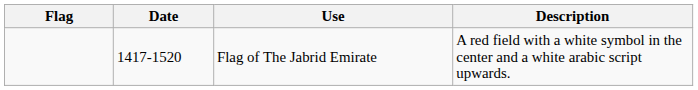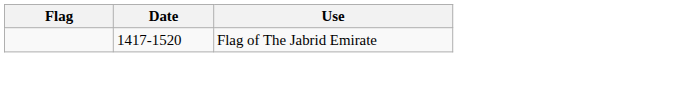 <table class="wikitable">
 <tr>
 <th style="width:110px;">Flag</th>
 <th style="width:100px;">Date</th>
 <th style="width:250px;">Use</th>
-<th style="width:250px;">Description</th>
 </tr>
 <tr>
 <td></td>
 <td>1417-1520</td>
 <td>Flag of The Jabrid Emirate</td>
-<td>A red field with a white symbol in the center and a white arabic script upwards.</td>
 </tr>
 </table>
